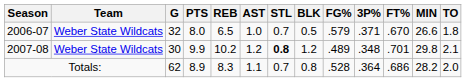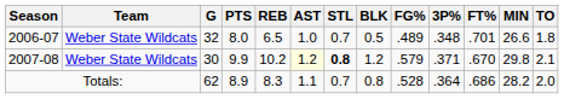 <table class="wikitable" style="text-align: center;">
 <tr>
 <th>Season</th>
 <th>Team</th>
 <th>G</th>
 <th>PTS</th>
 <th>REB</th>
 <th>AST</th>
 <th>STL</th>
 <th>BLK</th>
 <th>FG%</th>
 <th>3P%</th>
 <th>FT%</th>
 <th>MIN</th>
 <th>TO</th>
 </tr>
 <tr>
 <td>2006-07</td>
 <td><a href='#'>Weber State Wildcats</a></td>
 <td>32</td>
 <td>8.0</td>
 <td>6.5</td>
 <td>1.0</td>
 <td>0.7</td>
 <td>0.5</td>
-<td>.579</td>
-<td>.371</td>
-<td>.670</td>
+<td>.489</td>
+<td>.348</td>
+<td>.701</td>
 <td>26.6</td>
 <td>1.8</td>
 </tr>
 <tr>
 <td>2007-08</td>
 <td><a href='#'>Weber State Wildcats</a></td>
 <td>30</td>
 <td>9.9</td>
 <td>10.2</td>
-<td>1.2</td>
+<td style="background: lightyellow;">1.2</td>
 <td><strong>0.8</strong></td>
 <td>1.2</td>
-<td>.489</td>
-<td>.348</td>
-<td>.701</td>
+<td>.579</td>
+<td>.371</td>
+<td>.670</td>
 <td>29.8</td>
 <td>2.1</td>
 </tr>
 <tr>
 <td colspan=2>Totals:</td>
 <td>62</td>
 <td>8.9</td>
 <td>8.3</td>
 <td>1.1</td>
 <td>0.7</td>
 <td>0.8</td>
 <td>.528</td>
 <td>.364</td>
 <td>.686</td>
 <td>28.2</td>
 <td>2.0</td>
 </tr>
 </table>
